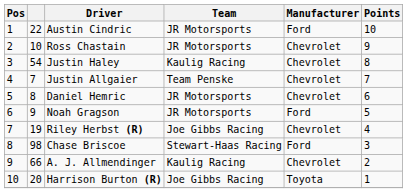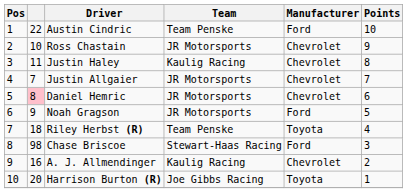 <table class="wikitable" style="font-size:98%">
 <tr>
 <th>Pos</th>
 <th></th>
 <th>Driver</th>
 <th>Team</th>
 <th>Manufacturer</th>
 <th>Points</th>
 </tr>
 <tr>
 <td>1</td>
 <td>22</td>
 <td>Austin Cindric</td>
-<td>JR Motorsports</td>
+<td>Team Penske</td>
 <td>Ford</td>
 <td>10</td>
 </tr>
 <tr>
 <td>2</td>
 <td>10</td>
 <td>Ross Chastain</td>
 <td>JR Motorsports</td>
 <td>Chevrolet</td>
 <td>9</td>
 </tr>
 <tr>
 <td>3</td>
-<td>54</td>
+<td>11</td>
 <td>Justin Haley</td>
 <td>Kaulig Racing</td>
 <td>Chevrolet</td>
 <td>8</td>
 </tr>
 <tr>
 <td>4</td>
 <td>7</td>
 <td>Justin Allgaier</td>
-<td>Team Penske</td>
+<td>JR Motorsports</td>
 <td>Chevrolet</td>
 <td>7</td>
 </tr>
 <tr>
 <td>5</td>
-<td>8</td>
+<td style="background: pink;">8</td>
 <td>Daniel Hemric</td>
 <td>JR Motorsports</td>
 <td>Chevrolet</td>
 <td>6</td>
 </tr>
 <tr>
 <td>6</td>
 <td>9</td>
 <td>Noah Gragson</td>
 <td>JR Motorsports</td>
 <td>Ford</td>
 <td>5</td>
 </tr>
 <tr>
 <td>7</td>
-<td>19</td>
+<td>18</td>
 <td>Riley Herbst <strong>(R)</strong></td>
-<td>Joe Gibbs Racing</td>
-<td>Chevrolet</td>
+<td>Team Penske</td>
+<td>Toyota</td>
 <td>4</td>
 </tr>
 <tr>
 <td>8</td>
 <td>98</td>
 <td>Chase Briscoe</td>
 <td>Stewart-Haas Racing</td>
 <td>Ford</td>
 <td>3</td>
 </tr>
 <tr>
 <td>9</td>
-<td>66</td>
+<td>16</td>
 <td>A. J. Allmendinger</td>
 <td>Kaulig Racing</td>
 <td>Chevrolet</td>
 <td>2</td>
 </tr>
 <tr>
 <td>10</td>
 <td>20</td>
 <td>Harrison Burton <strong>(R)</strong></td>
 <td>Joe Gibbs Racing</td>
 <td>Toyota</td>
 <td>1</td>
 </tr>
 <tr>
 </tr>
 </table>
